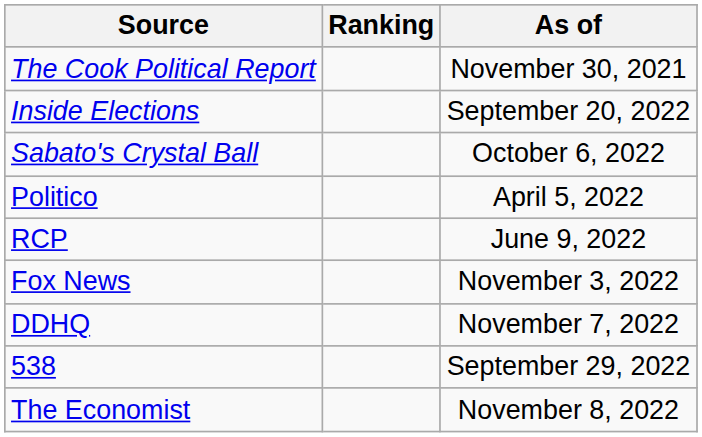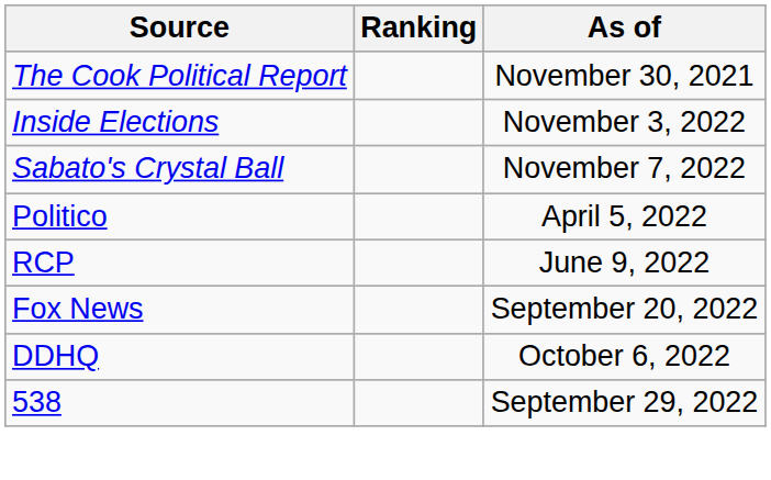 <table class="wikitable" style="text-align:center">
 <tr>
 <th>Source</th>
 <th>Ranking</th>
 <th>As of</th>
 </tr>
 <tr>
 <td align=left><em><a href='#'>The Cook Political Report</a></em></td>
 <td></td>
 <td>November 30, 2021</td>
 </tr>
 <tr>
 <td align=left><em><a href='#'>Inside Elections</a></em></td>
 <td></td>
-<td>September 20, 2022</td>
+<td>November 3, 2022</td>
 </tr>
 <tr>
 <td align=left><em><a href='#'>Sabato's Crystal Ball</a></em></td>
 <td></td>
-<td>October 6, 2022</td>
+<td>November 7, 2022</td>
 </tr>
 <tr>
 <td style="text-align:left;"><a href='#'>Politico</a></td>
 <td></td>
 <td>April 5, 2022</td>
 </tr>
 <tr>
 <td align="left"><a href='#'>RCP</a></td>
 <td></td>
 <td>June 9, 2022</td>
 </tr>
 <tr>
 <td align=left><a href='#'>Fox News</a></td>
 <td></td>
-<td>November 3, 2022</td>
+<td>September 20, 2022</td>
 </tr>
 <tr>
 <td align="left"><a href='#'>DDHQ</a></td>
 <td></td>
-<td>November 7, 2022</td>
+<td>October 6, 2022</td>
 </tr>
 <tr>
 <td align="left"><a href='#'>538</a></td>
 <td></td>
 <td>September 29, 2022</td>
 </tr>
-<tr>
-<td align="left"><a href='#'>The Economist</a></td>
-<td></td>
-<td>November 8, 2022</td>
-</tr>
 </table>
